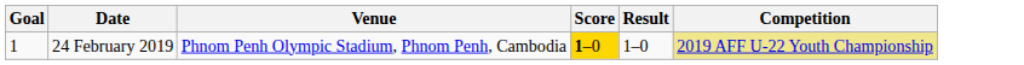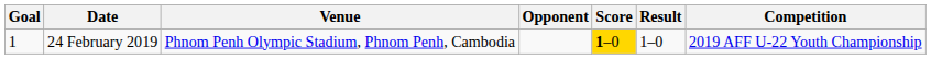 <table class="wikitable">
 <tr>
 <th>Goal</th>
 <th>Date</th>
 <th>Venue</th>
+<th>Opponent</th>
 <th>Score</th>
 <th>Result</th>
 <th>Competition</th>
 </tr>
 <tr>
 <td>1</td>
 <td>24 February 2019</td>
 <td><a href='#'>Phnom Penh Olympic Stadium</a>, <a href='#'>Phnom Penh</a>, Cambodia</td>
+<td></td>
 <td style="background: gold;"><strong>1</strong>–0</td>
 <td>1–0</td>
-<td style="background: khaki;"><a href='#'>2019 AFF U-22 Youth Championship</a></td>
+<td><a href='#'>2019 AFF U-22 Youth Championship</a></td>
 </tr>
 </table>
